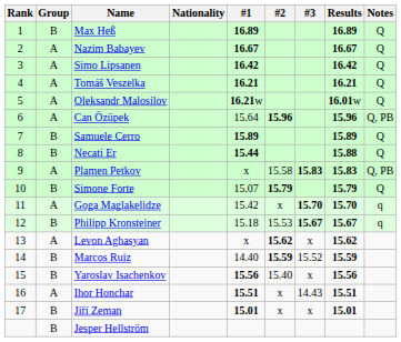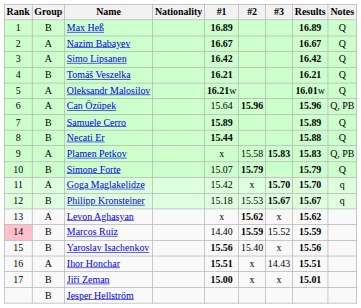 <table class="wikitable sortable" style="text-align:center">
 <tr>
 <th>Rank</th>
 <th>Group</th>
 <th>Name</th>
 <th>Nationality</th>
 <th>#1</th>
 <th>#2</th>
 <th>#3</th>
 <th>Results</th>
 <th>Notes</th>
 </tr>
 <tr bgcolor=ccffcc>
 <td>1</td>
 <td>B</td>
 <td align=left><a href='#'>Max Heß</a></td>
 <td align=left></td>
 <td><strong>16.89</strong></td>
 <td></td>
 <td></td>
 <td><strong>16.89</strong></td>
 <td>Q</td>
 </tr>
 <tr bgcolor=ccffcc>
 <td>2</td>
 <td>A</td>
 <td align=left><a href='#'>Nazim Babayev</a></td>
 <td align=left></td>
 <td><strong>16.67</strong></td>
 <td></td>
 <td></td>
 <td><strong>16.67</strong></td>
 <td>Q</td>
 </tr>
 <tr bgcolor=ccffcc>
 <td>3</td>
 <td>A</td>
 <td align=left><a href='#'>Simo Lipsanen</a></td>
 <td align=left></td>
 <td><strong>16.42</strong></td>
 <td></td>
 <td></td>
 <td><strong>16.42</strong></td>
 <td>Q</td>
 </tr>
 <tr bgcolor=ccffcc>
 <td>4</td>
-<td>A</td>
+<td>B</td>
 <td align=left><a href='#'>Tomáš Veszelka</a></td>
 <td align=left></td>
 <td><strong>16.21</strong></td>
 <td></td>
 <td></td>
 <td><strong>16.21</strong></td>
 <td>Q</td>
 </tr>
 <tr bgcolor=ccffcc>
 <td>5</td>
 <td>A</td>
 <td align=left><a href='#'>Oleksandr Malosilov</a></td>
 <td align=left></td>
 <td><strong>16.21</strong>w</td>
 <td></td>
 <td></td>
 <td><strong>16.01</strong>w</td>
 <td>Q</td>
 </tr>
 <tr bgcolor=ccffcc>
 <td>6</td>
 <td>A</td>
 <td align=left><a href='#'>Can Özüpek</a></td>
 <td align=left></td>
 <td>15.64</td>
 <td><strong>15.96</strong></td>
 <td></td>
 <td><strong>15.96</strong></td>
 <td>Q, PB</td>
 </tr>
 <tr bgcolor=ccffcc>
 <td>7</td>
 <td>B</td>
 <td align=left><a href='#'>Samuele Cerro</a></td>
 <td align=left></td>
 <td><strong>15.89</strong></td>
 <td></td>
 <td></td>
 <td><strong>15.89</strong></td>
 <td>Q</td>
 </tr>
 <tr bgcolor=ccffcc>
 <td>8</td>
 <td>B</td>
 <td align=left><a href='#'>Necati Er</a></td>
 <td align=left></td>
 <td><strong>15.44</strong></td>
 <td></td>
 <td></td>
 <td><strong>15.88</strong></td>
 <td>Q</td>
 </tr>
 <tr bgcolor=ccffcc>
 <td>9</td>
 <td>A</td>
 <td align=left><a href='#'>Plamen Petkov</a></td>
 <td align=left></td>
 <td>x</td>
 <td>15.58</td>
 <td><strong>15.83</strong></td>
 <td><strong>15.83</strong></td>
 <td>Q, PB</td>
 </tr>
 <tr bgcolor=ccffcc>
 <td>10</td>
 <td>B</td>
 <td align=left><a href='#'>Simone Forte</a></td>
 <td align=left></td>
 <td>15.07</td>
 <td><strong>15.79</strong></td>
 <td></td>
 <td><strong>15.79</strong></td>
 <td>Q</td>
 </tr>
 <tr bgcolor=ddffdd>
 <td>11</td>
 <td>A</td>
 <td align=left><a href='#'>Goga Maglakelidze</a></td>
 <td align=left></td>
 <td>15.42</td>
 <td>x</td>
 <td><strong>15.70</strong></td>
 <td><strong>15.70</strong></td>
 <td>q</td>
 </tr>
 <tr bgcolor=ddffdd>
 <td>12</td>
 <td>B</td>
 <td align=left><a href='#'>Philipp Kronsteiner</a></td>
 <td align=left></td>
 <td>15.18</td>
 <td>15.53</td>
 <td><strong>15.67</strong></td>
 <td><strong>15.67</strong></td>
 <td>q</td>
 </tr>
 <tr>
 <td>13</td>
 <td>A</td>
 <td align=left><a href='#'>Levon Aghasyan</a></td>
 <td align=left></td>
 <td>x</td>
 <td><strong>15.62</strong></td>
 <td>x</td>
 <td><strong>15.62</strong></td>
 <td></td>
 </tr>
 <tr>
-<td>14</td>
+<td style="background: pink;">14</td>
 <td>B</td>
 <td align=left><a href='#'>Marcos Ruiz</a></td>
 <td align=left></td>
 <td>14.40</td>
 <td><strong>15.59</strong></td>
 <td>15.52</td>
 <td><strong>15.59</strong></td>
 <td></td>
 </tr>
 <tr>
 <td>15</td>
 <td>B</td>
 <td align=left><a href='#'>Yaroslav Isachenkov</a></td>
 <td align=left></td>
 <td><strong>15.56</strong></td>
 <td>15.40</td>
 <td>x</td>
 <td><strong>15.56</strong></td>
 <td></td>
 </tr>
 <tr>
 <td>16</td>
 <td>A</td>
 <td align=left><a href='#'>Ihor Honchar</a></td>
 <td align=left></td>
 <td><strong>15.51</strong></td>
 <td>x</td>
 <td>14.43</td>
 <td><strong>15.51</strong></td>
 <td></td>
 </tr>
 <tr>
 <td>17</td>
 <td>B</td>
 <td align=left><a href='#'>Jiří Zeman</a></td>
 <td align=left></td>
-<td><strong>15.01</strong></td>
+<td><strong>15.00</strong></td>
 <td>x</td>
 <td>x</td>
 <td><strong>15.01</strong></td>
 <td></td>
 </tr>
 <tr>
 <td></td>
 <td>B</td>
 <td align=left><a href='#'>Jesper Hellström</a></td>
 <td align=left></td>
 <td></td>
 <td></td>
 <td></td>
 <td><strong></strong></td>
 <td></td>
 </tr>
 </table>
